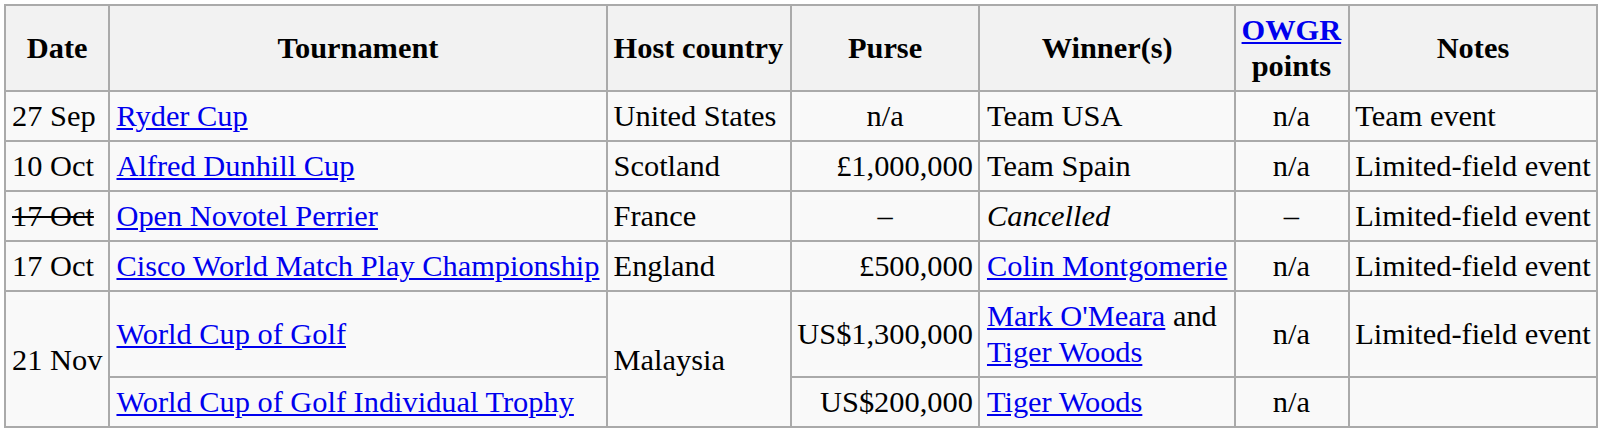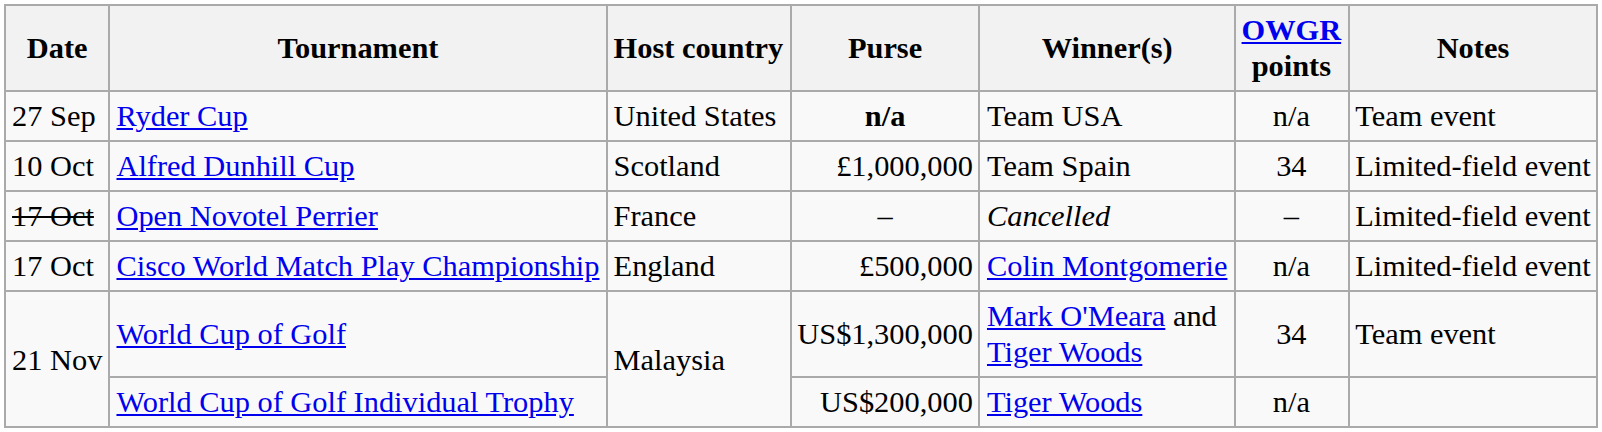 <table class="wikitable" style="font-size:95%">
 <tr>
 <th>Date</th>
 <th>Tournament</th>
 <th>Host country</th>
 <th>Purse</th>
 <th>Winner(s)</th>
 <th><a href='#'>OWGR</a><br>points</th>
 <th>Notes</th>
 </tr>
 <tr>
 <td>27 Sep</td>
 <td><a href='#'>Ryder Cup</a></td>
 <td>United States</td>
-<td align=center>n/a</td>
+<td align=center><strong>n/a</strong></td>
 <td> Team USA</td>
 <td align=center>n/a</td>
 <td>Team event</td>
 </tr>
 <tr>
 <td>10 Oct</td>
 <td><a href='#'>Alfred Dunhill Cup</a></td>
 <td>Scotland</td>
 <td align=right>£1,000,000</td>
 <td> Team Spain</td>
-<td align=center>n/a</td>
+<td align=center>34</td>
 <td>Limited-field event</td>
 </tr>
 <tr>
 <td><s>17 Oct</s></td>
 <td><a href='#'>Open Novotel Perrier</a></td>
 <td>France</td>
 <td align=center>–</td>
 <td><em>Cancelled</em></td>
 <td align=center>–</td>
 <td>Limited-field event</td>
 </tr>
 <tr>
 <td>17 Oct</td>
 <td><a href='#'>Cisco World Match Play Championship</a></td>
 <td>England</td>
 <td align=right>£500,000</td>
 <td> <a href='#'>Colin Montgomerie</a></td>
 <td align=center>n/a</td>
 <td>Limited-field event</td>
 </tr>
 <tr>
 <td rowspan=2>21 Nov</td>
 <td><a href='#'>World Cup of Golf</a></td>
 <td rowspan=2>Malaysia</td>
 <td align=right>US$1,300,000</td>
 <td> <a href='#'>Mark O'Meara</a> and<br> <a href='#'>Tiger Woods</a></td>
-<td align=center>n/a</td>
-<td>Limited-field event</td>
+<td align=center>34</td>
+<td>Team event</td>
 </tr>
 <tr>
 <td><a href='#'>World Cup of Golf Individual Trophy</a></td>
 <td align=right>US$200,000</td>
 <td> <a href='#'>Tiger Woods</a></td>
 <td align=center>n/a</td>
 <td></td>
 </tr>
 </table>
